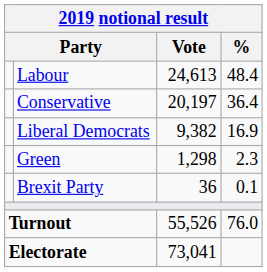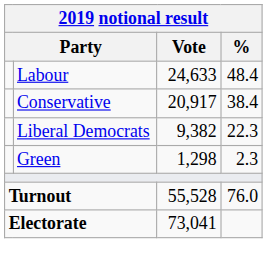 <table class="wikitable">
 <tr>
 <th colspan="4"><a href='#'>2019</a> <a href='#'>notional result</a></th>
 </tr>
 <tr>
 <th bgcolor="#DDDDFF" width="130px" colspan="2">Party</th>
 <th bgcolor="#DDDDFF" width="50px">Vote</th>
 <th bgcolor="#DDDDFF" width="30px">%</th>
 </tr>
 <tr>
 <td></td>
 <td><a href='#'>Labour</a></td>
-<td align=right>24,613</td>
+<td align=right>24,633</td>
 <td align=right>48.4</td>
 </tr>
 <tr>
 <td></td>
 <td><a href='#'>Conservative</a></td>
-<td align=right>20,197</td>
-<td align=right>36.4</td>
+<td align=right>20,917</td>
+<td align=right>38.4</td>
 </tr>
 <tr>
 <td></td>
 <td><a href='#'>Liberal Democrats</a></td>
 <td align=right>9,382</td>
-<td align=right>16.9</td>
+<td align=right>22.3</td>
 </tr>
 <tr>
 <td></td>
 <td><a href='#'>Green</a></td>
 <td align=right>1,298</td>
 <td align=right>2.3</td>
 </tr>
 <tr>
-<td></td>
-<td><a href='#'>Brexit Party</a></td>
-<td align=right>36</td>
-<td align=right>0.1</td>
-</tr>
-<tr>
 <td colspan="4" bgcolor="#EAECF0"></td>
 </tr>
 <tr>
 <td colspan="2"><strong>Turnout</strong></td>
-<td align=right>55,526</td>
+<td align=right>55,528</td>
 <td align=right>76.0</td>
 </tr>
 <tr>
 <td colspan="2"><strong>Electorate</strong></td>
 <td align=right>73,041</td>
 </tr>
 </table>
